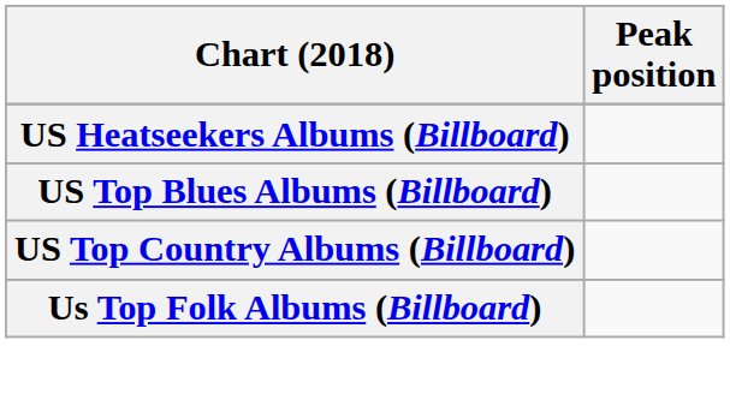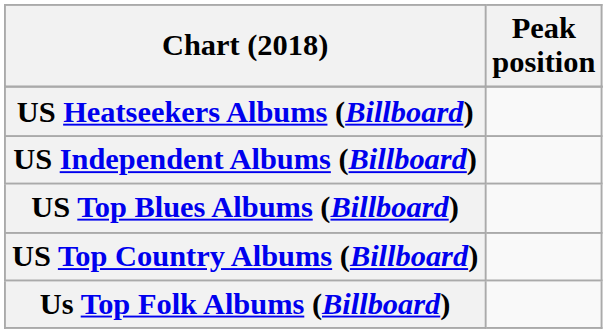 <table class="wikitable plainrowheaders">
 <tr>
 <th>Chart (2018)</th>
 <th>Peak<br>position</th>
 </tr>
 <tr>
 </tr>
 <tr>
 </tr>
 <tr>
 </tr>
 <tr>
 </tr>
 <tr>
 <th scope="row">US <a href='#'>Heatseekers Albums</a> (<em><a href='#'>Billboard</a></em>)</th>
 <td></td>
 </tr>
 <tr>
+<th scope="row">US <a href='#'>Independent Albums</a> (<em><a href='#'>Billboard</a></em>)</th>
+<td></td>
+</tr>
+<tr>
 <th scope="row">US <a href='#'>Top Blues Albums</a> (<em><a href='#'>Billboard</a></em>)</th>
 <td></td>
 </tr>
 <tr>
 <th scope="row">US <a href='#'>Top Country Albums</a> (<em><a href='#'>Billboard</a></em>)</th>
 <td></td>
 </tr>
 <tr>
 <th scope="row">Us <a href='#'>Top Folk Albums</a> (<em><a href='#'>Billboard</a></em>)</th>
 <td></td>
 </tr>
 </table>
